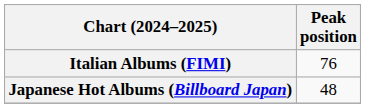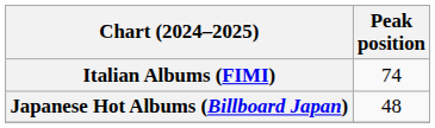 <table class="wikitable sortable plainrowheaders" style="text-align:center">
 <tr>
 <th scope="col">Chart (2024–2025)</th>
 <th scope="col">Peak<br>position</th>
 </tr>
 <tr>
 <th scope="row">Italian Albums (<a href='#'>FIMI</a>)</th>
-<td>76</td>
+<td>74</td>
 </tr>
 <tr>
 <th scope="row">Japanese Hot Albums (<em><a href='#'>Billboard Japan</a></em>)</th>
 <td>48</td>
 </tr>
 <tr>
 </tr>
 </table>
